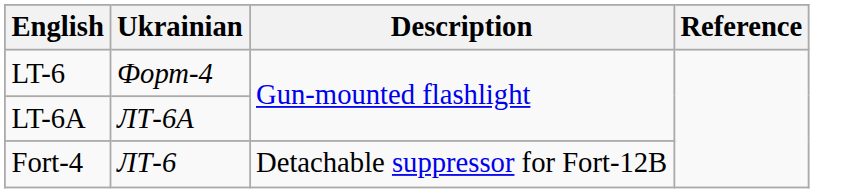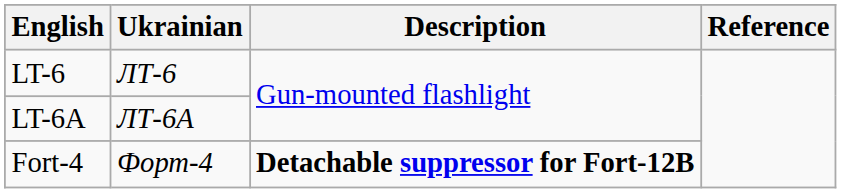 <table class="wikitable">
 <tr>
 <th>English</th>
 <th>Ukrainian</th>
 <th>Description</th>
 <th>Reference</th>
 </tr>
 <tr>
 <td>LT-6</td>
-<td><em>Форт-4</em></td>
+<td><em>ЛТ-6</em></td>
 <td rowspan="2"><a href='#'>Gun-mounted flashlight</a></td>
 <td rowspan="3"></td>
 </tr>
 <tr>
 <td>LT-6A</td>
 <td><em>ЛТ-6А</em></td>
 </tr>
 <tr>
 <td>Fort-4</td>
-<td><em>ЛТ-6</em></td>
-<td>Detachable <a href='#'>suppressor</a> for Fort-12B</td>
+<td><em>Форт-4</em></td>
+<td><strong>Detachable <a href='#'>suppressor</a> for Fort-12B</strong></td>
 </tr>
 </table>
